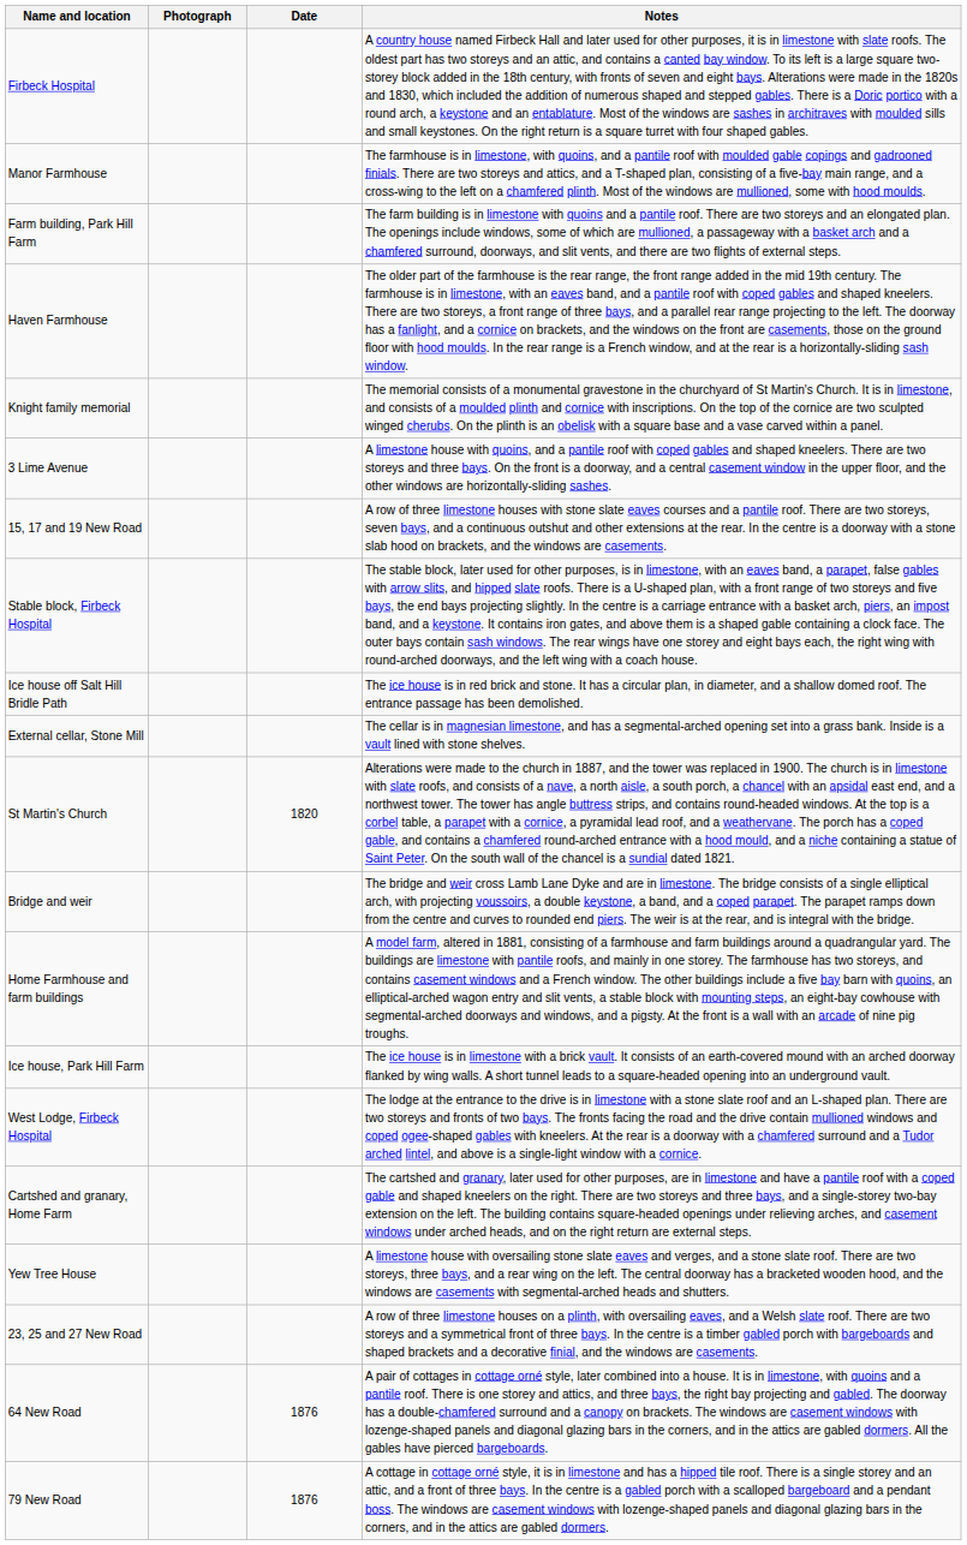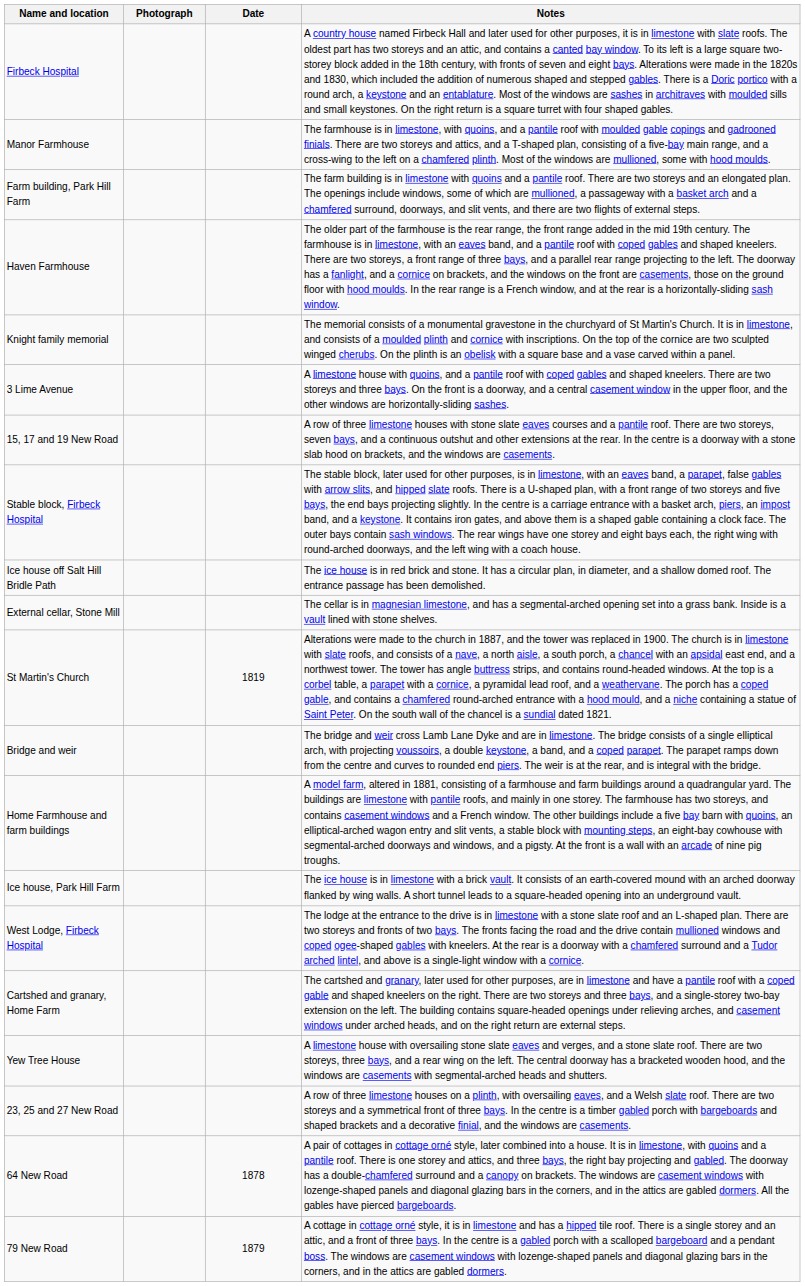 <table class="wikitable sortable plainrowheaders" style="width:100%; border:0px; text-align:left; line-height:150%">
 <tr>
 <th scope="col"  style="width:150px">Name and location</th>
 <th scope="col"  style="width:100px" class="unsortable">Photograph</th>
 <th scope="col"  style="width:120px">Date</th>
 <th scope="col"  style="width:650px" class="unsortable">Notes</th>
 </tr>
 <tr>
 <td><a href='#'>Firbeck Hospital</a><br><small></small></td>
 <td></td>
 <td align="center"></td>
 <td>A <a href='#'>country house</a> named Firbeck Hall and later used for other purposes, it is in <a href='#'>limestone</a> with <a href='#'>slate</a> roofs. The oldest part has two storeys and an attic, and contains a <a href='#'>canted</a> <a href='#'>bay window</a>. To its left is a large square two-storey block added in the 18th century, with fronts of seven and eight <a href='#'>bays</a>.  Alterations were made in the 1820s and 1830, which included the addition of numerous shaped and stepped <a href='#'>gables</a>.  There is a <a href='#'>Doric</a> <a href='#'>portico</a> with a round arch, a <a href='#'>keystone</a> and an <a href='#'>entablature</a>.  Most of the windows are <a href='#'>sashes</a> in <a href='#'>architraves</a> with <a href='#'>moulded</a> sills and small keystones.  On the right return is a square turret with four shaped gables.</td>
 </tr>
 <tr>
 <td>Manor Farmhouse<br><small></small></td>
 <td></td>
 <td align="center"></td>
 <td>The farmhouse is in <a href='#'>limestone</a>, with <a href='#'>quoins</a>, and a <a href='#'>pantile</a> roof with <a href='#'>moulded</a> <a href='#'>gable</a> <a href='#'>copings</a> and <a href='#'>gadrooned</a> <a href='#'>finials</a>.  There are two storeys and attics, and a T-shaped plan, consisting of a five-<a href='#'>bay</a> main range, and a cross-wing to the left on a <a href='#'>chamfered</a> <a href='#'>plinth</a>.  Most of the windows are <a href='#'>mullioned</a>, some with <a href='#'>hood moulds</a>.</td>
 </tr>
 <tr>
 <td>Farm building, Park Hill Farm<br><small></small></td>
 <td></td>
 <td align="center"></td>
 <td>The farm building is in <a href='#'>limestone</a> with <a href='#'>quoins</a> and a <a href='#'>pantile</a> roof.  There are two storeys and an elongated plan.  The openings include windows, some of which are <a href='#'>mullioned</a>, a passageway with a <a href='#'>basket arch</a> and a <a href='#'>chamfered</a> surround, doorways, and slit vents, and there are two flights of external steps.</td>
 </tr>
 <tr>
 <td>Haven Farmhouse<br><small></small></td>
 <td></td>
 <td align="center"></td>
 <td>The older part of the farmhouse is the rear range, the front range added in the mid 19th century.  The farmhouse is in <a href='#'>limestone</a>, with an <a href='#'>eaves</a> band, and a <a href='#'>pantile</a> roof with <a href='#'>coped</a> <a href='#'>gables</a> and shaped kneelers.  There are two storeys, a front range of three <a href='#'>bays</a>, and a parallel rear range projecting to the left.  The doorway has a <a href='#'>fanlight</a>, and a <a href='#'>cornice</a> on brackets, and the windows on the front are <a href='#'>casements</a>, those on the ground floor with <a href='#'>hood moulds</a>.  In the rear range is a French window, and at the rear is a horizontally-sliding <a href='#'>sash window</a>.</td>
 </tr>
 <tr>
 <td>Knight family memorial<br><small></small></td>
 <td></td>
 <td align="center"></td>
 <td>The memorial consists of a monumental gravestone in the churchyard of St Martin's Church.  It is in <a href='#'>limestone</a>, and consists of a <a href='#'>moulded</a> <a href='#'>plinth</a> and <a href='#'>cornice</a> with inscriptions.  On the top of the cornice are two sculpted winged <a href='#'>cherubs</a>.  On the plinth is an <a href='#'>obelisk</a> with a square base and a vase carved within a panel.</td>
 </tr>
 <tr>
 <td>3 Lime Avenue<br><small></small></td>
 <td></td>
 <td align="center"></td>
 <td>A <a href='#'>limestone</a> house with <a href='#'>quoins</a>, and a <a href='#'>pantile</a> roof with <a href='#'>coped</a> <a href='#'>gables</a> and shaped kneelers.  There are two storeys and three <a href='#'>bays</a>.  On the front is a doorway, and a central <a href='#'>casement window</a> in the upper floor, and the other windows are horizontally-sliding <a href='#'>sashes</a>.</td>
 </tr>
 <tr>
 <td>15, 17 and 19 New Road<br><small></small></td>
 <td></td>
 <td align="center"></td>
 <td>A row of three <a href='#'>limestone</a> houses with stone slate <a href='#'>eaves</a> courses and a <a href='#'>pantile</a> roof.  There are two storeys, seven <a href='#'>bays</a>, and a continuous outshut and other extensions at the rear.  In the centre is a doorway with a stone slab hood on brackets, and the windows are <a href='#'>casements</a>.</td>
 </tr>
 <tr>
 <td>Stable block, <a href='#'>Firbeck Hospital</a><br><small></small></td>
 <td></td>
 <td align="center"></td>
 <td>The stable block, later used for other purposes, is in <a href='#'>limestone</a>, with an <a href='#'>eaves</a> band, a <a href='#'>parapet</a>, false <a href='#'>gables</a> with <a href='#'>arrow slits</a>, and <a href='#'>hipped</a> <a href='#'>slate</a> roofs.  There is a U-shaped plan, with a front range of two storeys and five <a href='#'>bays</a>, the end bays projecting slightly.  In the centre is a carriage entrance with a basket arch, <a href='#'>piers</a>, an <a href='#'>impost</a> band, and a <a href='#'>keystone</a>.  It contains iron gates, and above them is a shaped gable containing a clock face.  The outer bays contain <a href='#'>sash windows</a>.  The rear wings have one storey and eight bays each, the right wing with round-arched doorways, and the left wing with a coach house.</td>
 </tr>
 <tr>
 <td>Ice house off Salt Hill Bridle Path<br><small></small></td>
 <td></td>
 <td align="center"></td>
 <td>The <a href='#'>ice house</a> is in red brick and stone.  It has a circular plan,  in diameter, and a shallow domed roof.  The entrance passage has been demolished.</td>
 </tr>
 <tr>
 <td>External cellar, Stone Mill<br><small></small></td>
 <td></td>
 <td align="center"></td>
 <td>The cellar is in <a href='#'>magnesian limestone</a>, and has a segmental-arched opening set into a grass bank.  Inside is a <a href='#'>vault</a> lined with stone shelves.</td>
 </tr>
 <tr>
 <td>St Martin's Church<br><small></small></td>
 <td></td>
-<td align="center">1820</td>
+<td align="center">1819</td>
 <td>Alterations were made to the church in 1887, and the tower was replaced in 1900.  The church is in <a href='#'>limestone</a> with <a href='#'>slate</a> roofs, and consists of a <a href='#'>nave</a>, a north <a href='#'>aisle</a>, a south porch, a <a href='#'>chancel</a> with an <a href='#'>apsidal</a> east end, and a northwest tower.  The tower has angle <a href='#'>buttress</a> strips, and contains round-headed windows.  At the top is a <a href='#'>corbel</a> table, a <a href='#'>parapet</a> with a <a href='#'>cornice</a>, a pyramidal lead roof, and a <a href='#'>weathervane</a>.  The porch has a <a href='#'>coped</a> <a href='#'>gable</a>, and contains a <a href='#'>chamfered</a> round-arched entrance with a <a href='#'>hood mould</a>, and a <a href='#'>niche</a> containing a statue of <a href='#'>Saint Peter</a>.  On the south wall of the chancel is a <a href='#'>sundial</a> dated 1821.</td>
 </tr>
 <tr>
 <td>Bridge and weir<br><small></small></td>
 <td></td>
 <td align="center"></td>
 <td>The bridge and <a href='#'>weir</a> cross Lamb Lane Dyke and are in <a href='#'>limestone</a>.  The bridge consists of a single elliptical arch, with projecting <a href='#'>voussoirs</a>, a double <a href='#'>keystone</a>, a band, and a <a href='#'>coped</a> <a href='#'>parapet</a>.  The parapet ramps down from the centre and curves to rounded end <a href='#'>piers</a>.  The weir is at the rear, and is integral with the bridge.</td>
 </tr>
 <tr>
 <td>Home Farmhouse and farm buildings<br><small></small></td>
 <td></td>
 <td align="center"></td>
 <td>A <a href='#'>model farm</a>, altered in 1881, consisting of a farmhouse and farm buildings around a quadrangular yard.  The buildings are <a href='#'>limestone</a> with <a href='#'>pantile</a> roofs, and mainly in one storey.  The farmhouse has two storeys, and contains <a href='#'>casement windows</a> and a French window.  The other buildings include a five <a href='#'>bay</a> barn with <a href='#'>quoins</a>, an elliptical-arched wagon entry and slit vents, a stable block with <a href='#'>mounting steps</a>, an eight-bay cowhouse with segmental-arched doorways and windows, and a pigsty.  At the front is a wall with an <a href='#'>arcade</a> of nine pig troughs.</td>
 </tr>
 <tr>
 <td>Ice house, Park Hill Farm<br><small></small></td>
 <td></td>
 <td align="center"></td>
 <td>The <a href='#'>ice house</a> is in <a href='#'>limestone</a> with a brick <a href='#'>vault</a>.  It consists of an earth-covered mound with an arched doorway flanked by wing walls.  A short tunnel leads to a square-headed opening into an underground vault.</td>
 </tr>
 <tr>
 <td>West Lodge, <a href='#'>Firbeck Hospital</a><br><small></small></td>
 <td></td>
 <td align="center"></td>
 <td>The lodge at the entrance to the drive is in <a href='#'>limestone</a> with a stone slate roof and an L-shaped plan.  There are two storeys and fronts of two <a href='#'>bays</a>.  The fronts facing the road and the drive contain <a href='#'>mullioned</a> windows and <a href='#'>coped</a> <a href='#'>ogee</a>-shaped <a href='#'>gables</a> with kneelers.  At the rear is a doorway with a <a href='#'>chamfered</a> surround and a <a href='#'>Tudor arched</a> <a href='#'>lintel</a>, and above is a single-light window with a <a href='#'>cornice</a>.</td>
 </tr>
 <tr>
 <td>Cartshed and granary, Home Farm<br><small></small></td>
 <td></td>
 <td align="center"></td>
 <td>The cartshed and <a href='#'>granary</a>, later used for other purposes, are in <a href='#'>limestone</a> and have a <a href='#'>pantile</a> roof with a <a href='#'>coped</a> <a href='#'>gable</a> and shaped kneelers on the right.  There are two storeys and three <a href='#'>bays</a>, and a single-storey two-bay extension on the left.  The building contains square-headed openings under relieving arches, and <a href='#'>casement windows</a> under arched heads, and on the right return are external steps.</td>
 </tr>
 <tr>
 <td>Yew Tree House<br><small></small></td>
 <td></td>
 <td align="center"></td>
 <td>A <a href='#'>limestone</a> house with oversailing stone slate <a href='#'>eaves</a> and verges, and a stone slate roof.  There are two storeys, three <a href='#'>bays</a>, and a rear wing on the left.  The central doorway has a bracketed wooden hood, and the windows are <a href='#'>casements</a> with segmental-arched heads and shutters.</td>
 </tr>
 <tr>
 <td>23, 25 and 27 New Road<br><small></small></td>
 <td></td>
 <td align="center"></td>
 <td>A row of three <a href='#'>limestone</a> houses on a <a href='#'>plinth</a>, with oversailing <a href='#'>eaves</a>, and a Welsh <a href='#'>slate</a> roof.  There are two storeys and a symmetrical front of three <a href='#'>bays</a>.  In the centre is a timber <a href='#'>gabled</a> porch with <a href='#'>bargeboards</a> and shaped brackets and a decorative <a href='#'>finial</a>, and the windows are <a href='#'>casements</a>.</td>
 </tr>
 <tr>
 <td>64 New Road<br><small></small></td>
 <td></td>
-<td align="center">1876</td>
+<td align="center">1878</td>
 <td>A pair of cottages in <a href='#'>cottage orné</a> style, later combined into a house.  It is in <a href='#'>limestone</a>, with <a href='#'>quoins</a> and a <a href='#'>pantile</a> roof.  There is one storey and attics, and three <a href='#'>bays</a>, the right bay projecting and <a href='#'>gabled</a>.  The doorway has a double-<a href='#'>chamfered</a> surround and a <a href='#'>canopy</a> on brackets.  The windows are <a href='#'>casement windows</a> with lozenge-shaped panels and diagonal glazing bars in the corners, and in the attics are gabled <a href='#'>dormers</a>.  All the gables have pierced <a href='#'>bargeboards</a>.</td>
 </tr>
 <tr>
 <td>79 New Road<br><small></small></td>
 <td></td>
-<td align="center">1876</td>
+<td align="center">1879</td>
 <td>A cottage in <a href='#'>cottage orné</a> style, it is in <a href='#'>limestone</a> and has a <a href='#'>hipped</a> tile roof.  There is a single storey and an attic, and a front of three <a href='#'>bays</a>.  In the centre is a <a href='#'>gabled</a> porch with a scalloped <a href='#'>bargeboard</a> and a pendant <a href='#'>boss</a>.  The windows are <a href='#'>casement windows</a> with lozenge-shaped panels and diagonal glazing bars in the corners, and in the attics are gabled <a href='#'>dormers</a>.</td>
 </tr>
 <tr>
 </tr>
 </table>
